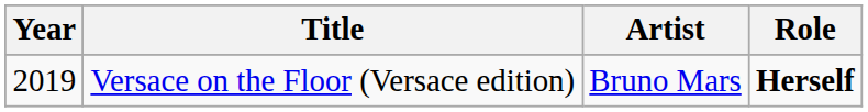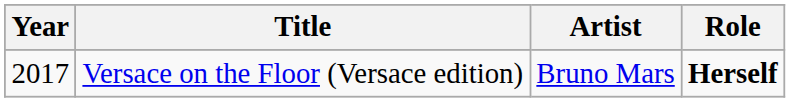 <table class="wikitable sortable">
 <tr>
 <th>Year</th>
 <th>Title</th>
 <th>Artist</th>
 <th>Role</th>
 </tr>
 <tr>
-<td>2019</td>
+<td>2017</td>
 <td><a href='#'>Versace on the Floor</a> (Versace edition)</td>
 <td><a href='#'>Bruno Mars</a></td>
 <td><strong>Herself</strong></td>
 </tr>
 </table>
